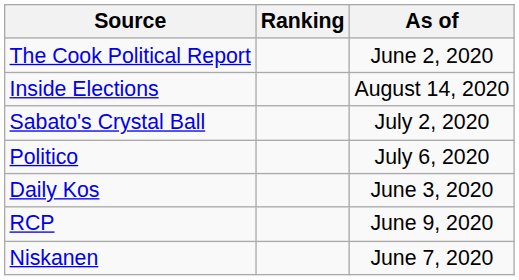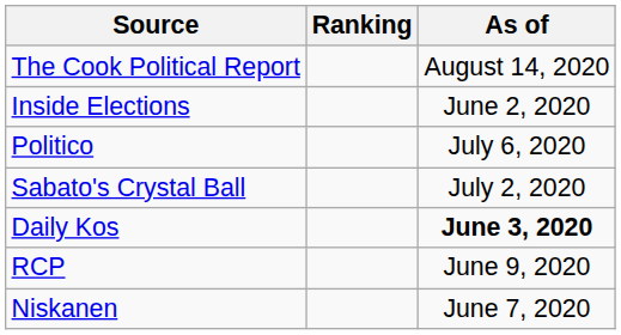 <table class="wikitable" style="text-align:center">
 <tr>
 <th>Source</th>
 <th>Ranking</th>
 <th>As of</th>
 </tr>
 <tr>
 <td align=left><a href='#'>The Cook Political Report</a></td>
 <td></td>
-<td>June 2, 2020</td>
+<td>August 14, 2020</td>
 </tr>
 <tr>
 <td align=left><a href='#'>Inside Elections</a></td>
 <td></td>
-<td>August 14, 2020</td>
+<td>June 2, 2020</td>
+</tr>
+<tr>
+<td align="left"><a href='#'>Politico</a></td>
+<td></td>
+<td>July 6, 2020</td>
 </tr>
 <tr>
 <td align=left><a href='#'>Sabato's Crystal Ball</a></td>
 <td></td>
 <td>July 2, 2020</td>
 </tr>
 <tr>
-<td align="left"><a href='#'>Politico</a></td>
-<td></td>
-<td>July 6, 2020</td>
-</tr>
-<tr>
 <td align="left"><a href='#'>Daily Kos</a></td>
 <td></td>
-<td>June 3, 2020</td>
+<td><strong>June 3, 2020</strong></td>
 </tr>
 <tr>
 <td align="left"><a href='#'>RCP</a></td>
 <td></td>
 <td>June 9, 2020</td>
 </tr>
 <tr>
 <td align="left"><a href='#'>Niskanen</a></td>
 <td></td>
 <td>June 7, 2020</td>
 </tr>
 </table>
